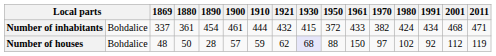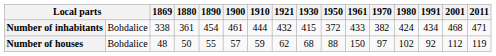 <table class="wikitable" style="text-align: center;">
 <tr>
 <th colspan="2" style="text-align: center;">Local parts</th>
 <th>1869</th>
 <th>1880</th>
 <th>1890</th>
 <th>1900</th>
 <th>1910</th>
 <th>1921</th>
 <th>1930</th>
 <th>1950</th>
 <th>1961</th>
 <th>1970</th>
 <th>1980</th>
 <th>1991</th>
 <th>2001</th>
 <th>2011</th>
 </tr>
 <tr>
 <th rowspan="1" style="text-align: left; font-style: normal;">Number of inhabitants</th>
 <td style="text-align: left;">Bohdalice</td>
-<td>337</td>
+<td>338</td>
 <td>361</td>
 <td>454</td>
 <td>461</td>
 <td>444</td>
 <td>432</td>
 <td>415</td>
 <td>372</td>
 <td>433</td>
 <td>382</td>
 <td>424</td>
 <td>434</td>
 <td>468</td>
 <td>471</td>
 </tr>
 <tr>
 <th rowspan="1" style="text-align: left; font-style: normal;">Number of houses</th>
 <td style="text-align: left;">Bohdalice</td>
 <td>48</td>
 <td>50</td>
-<td>28</td>
+<td>55</td>
 <td>57</td>
 <td>59</td>
 <td>62</td>
-<td style="background: lavender;">68</td>
+<td>68</td>
 <td>88</td>
 <td>150</td>
 <td>97</td>
 <td>102</td>
 <td>92</td>
 <td>112</td>
 <td>119</td>
 </tr>
 </table>
